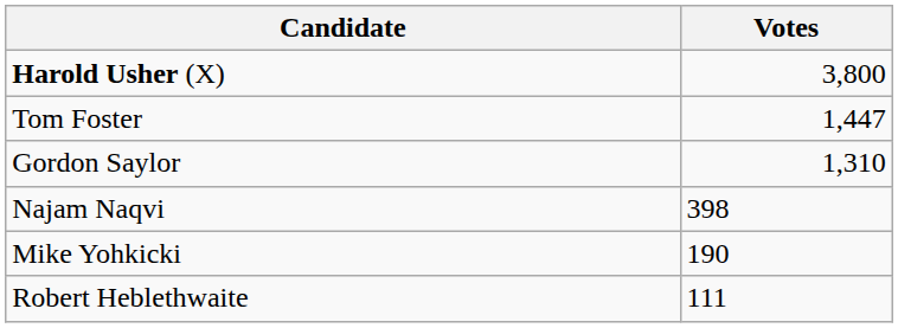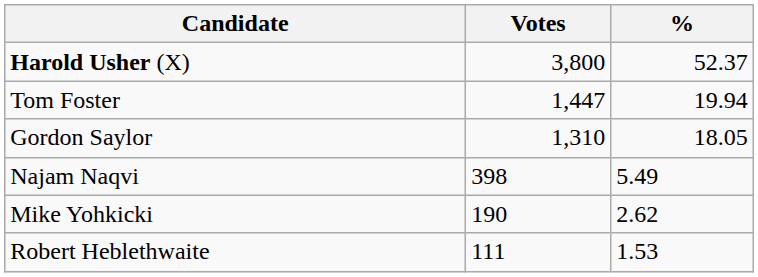 <table style="width:500px;" class="wikitable">
 <tr>
 <th align="center">Candidate</th>
 <th align="center">Votes</th>
+<th align="center">%</th>
 </tr>
 <tr>
 <td align="left"><strong>Harold Usher</strong> (X)</td>
 <td align="right">3,800</td>
+<td align="right">52.37</td>
 </tr>
 <tr>
 <td align="left">Tom Foster</td>
 <td align="right">1,447</td>
+<td align="right">19.94</td>
 </tr>
 <tr>
 <td align="left">Gordon Saylor</td>
 <td align="right">1,310</td>
+<td align="right">18.05</td>
 </tr>
 <tr>
 <td>Najam Naqvi</td>
 <td>398</td>
+<td>5.49</td>
 </tr>
 <tr>
 <td>Mike Yohkicki</td>
 <td>190</td>
+<td>2.62</td>
 </tr>
 <tr>
 <td>Robert Heblethwaite</td>
 <td>111</td>
+<td>1.53</td>
 </tr>
 </table>
